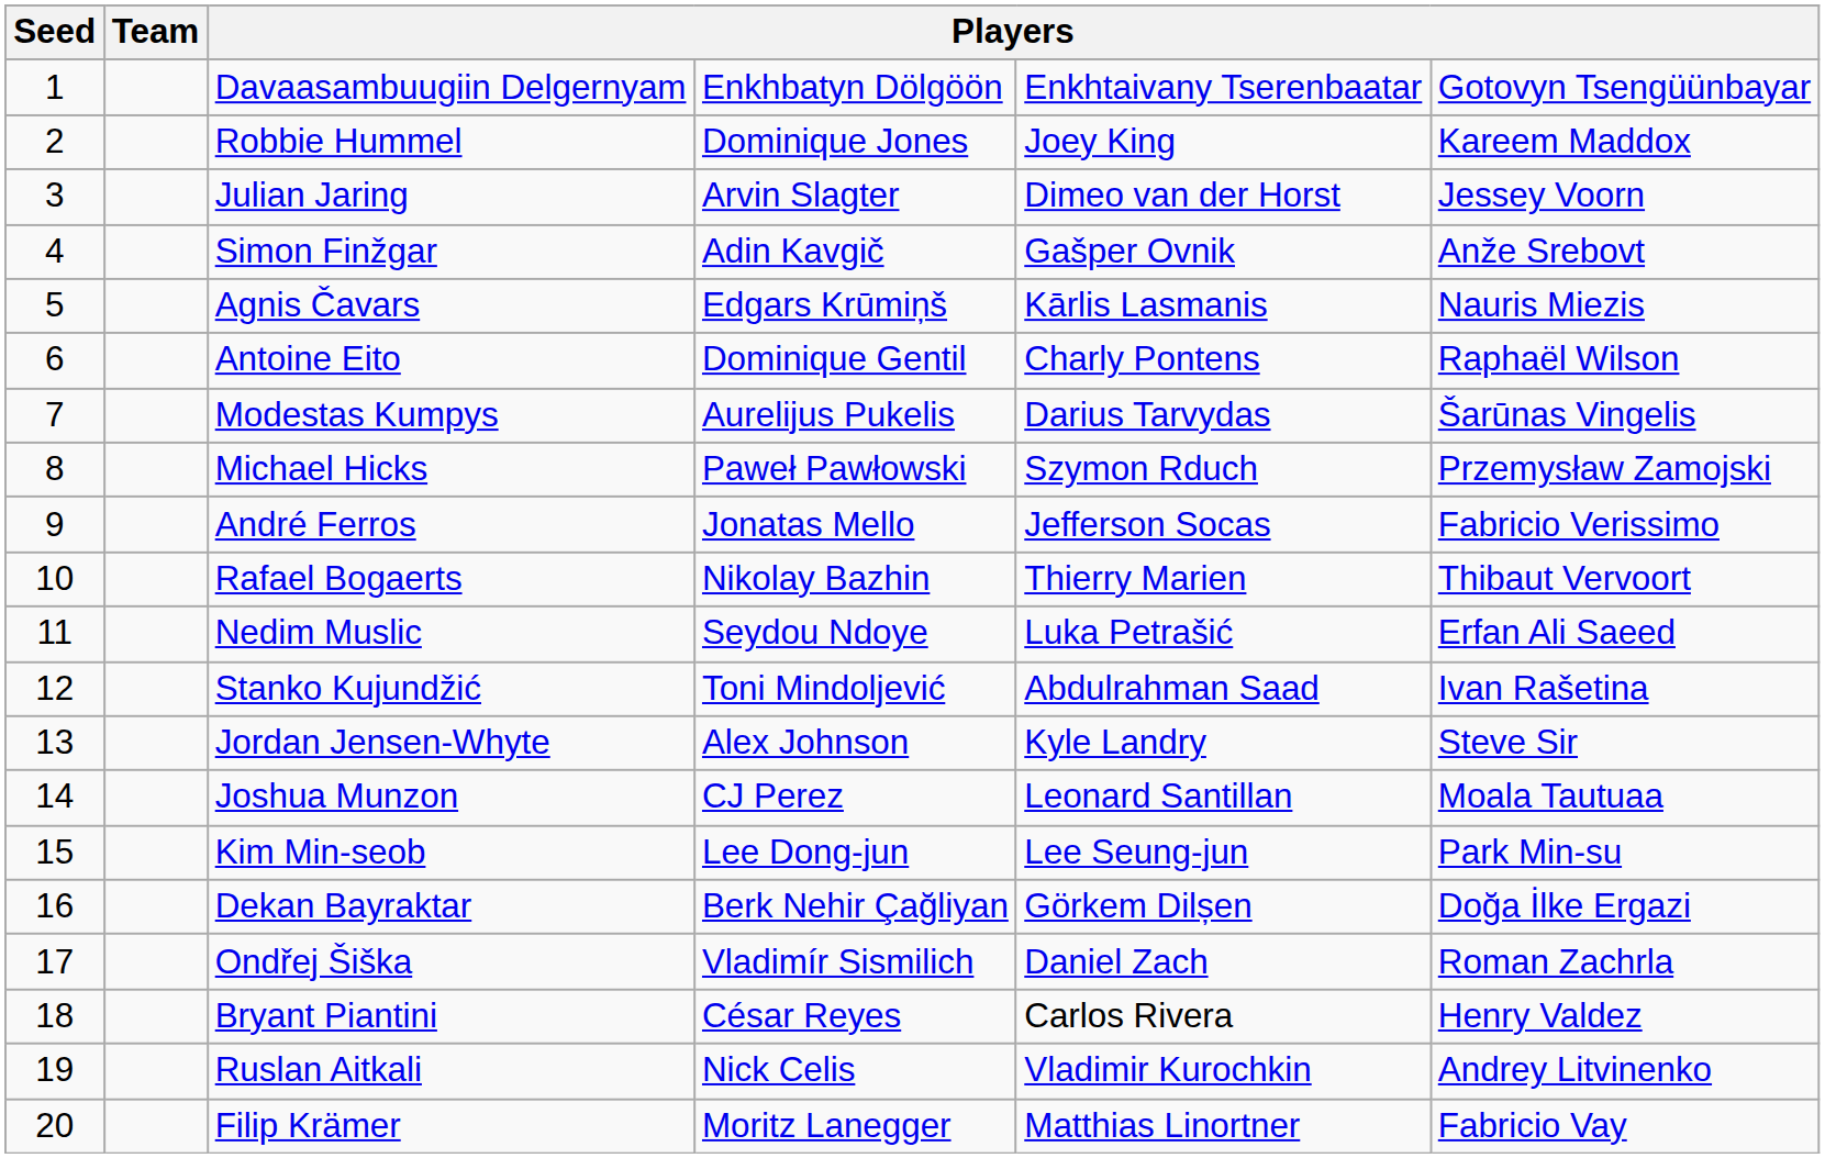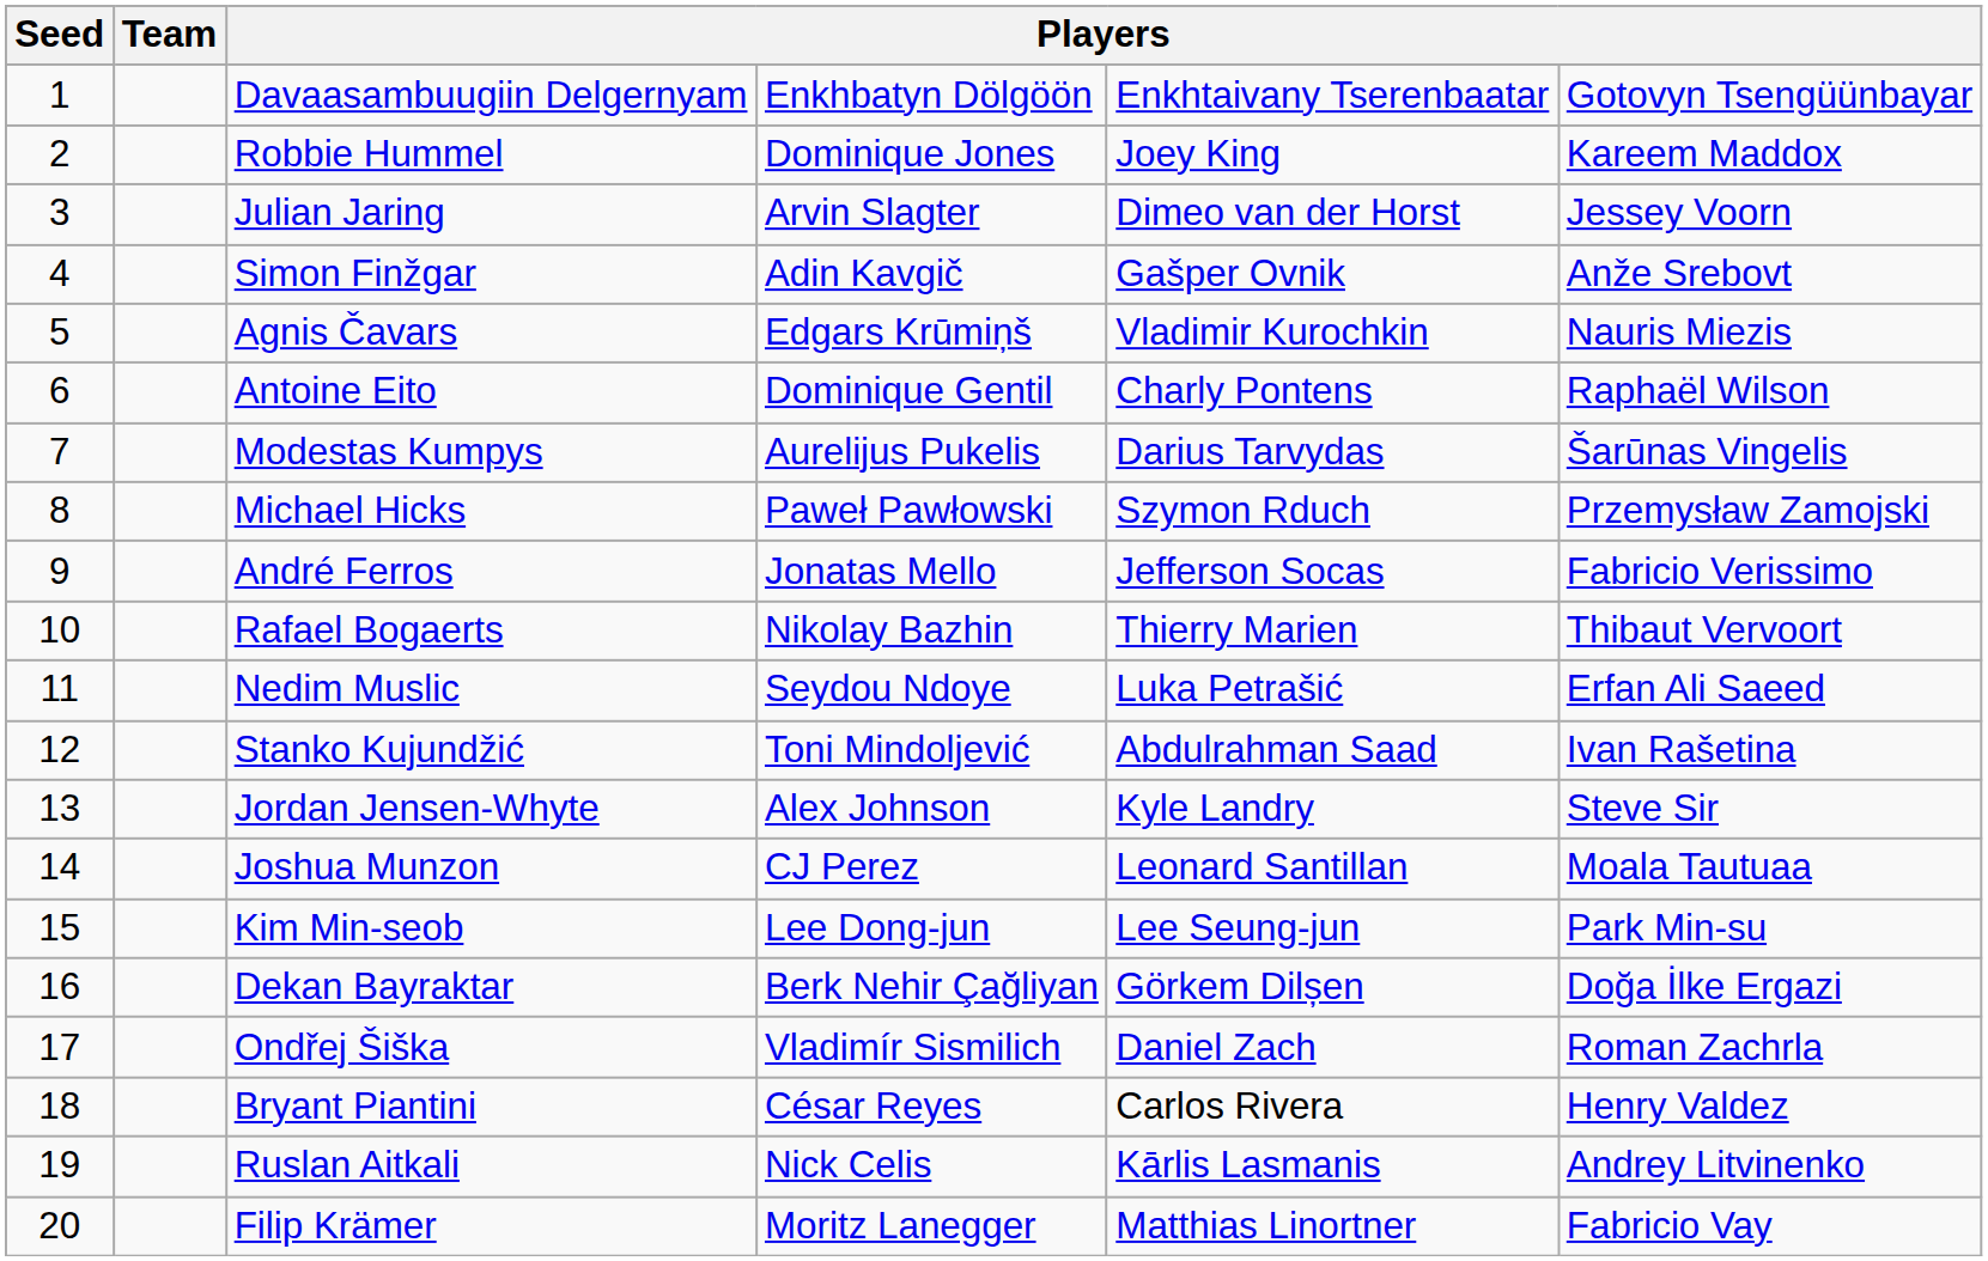 <table class="wikitable sortable">
 <tr>
 <th>Seed</th>
 <th>Team</th>
 <th colspan=4>Players</th>
 </tr>
 <tr>
 <td align=center>1</td>
 <td></td>
 <td><a href='#'>Davaasambuugiin Delgernyam</a></td>
 <td><a href='#'>Enkhbatyn Dölgöön</a></td>
 <td><a href='#'>Enkhtaivany Tserenbaatar</a></td>
 <td><a href='#'>Gotovyn Tsengüünbayar</a></td>
 </tr>
 <tr>
 <td align=center>2</td>
 <td></td>
 <td><a href='#'>Robbie Hummel</a></td>
 <td><a href='#'>Dominique Jones</a></td>
 <td><a href='#'>Joey King</a></td>
 <td><a href='#'>Kareem Maddox</a></td>
 </tr>
 <tr>
 <td align=center>3</td>
 <td></td>
 <td><a href='#'>Julian Jaring</a></td>
 <td><a href='#'>Arvin Slagter</a></td>
 <td><a href='#'>Dimeo van der Horst</a></td>
 <td><a href='#'>Jessey Voorn</a></td>
 </tr>
 <tr>
 <td align=center>4</td>
 <td></td>
 <td><a href='#'>Simon Finžgar</a></td>
 <td><a href='#'>Adin Kavgič</a></td>
 <td><a href='#'>Gašper Ovnik</a></td>
 <td><a href='#'>Anže Srebovt</a></td>
 </tr>
 <tr>
 <td align=center>5</td>
 <td></td>
 <td><a href='#'>Agnis Čavars</a></td>
 <td><a href='#'>Edgars Krūmiņš</a></td>
-<td><a href='#'>Kārlis Lasmanis</a></td>
+<td><a href='#'>Vladimir Kurochkin</a></td>
 <td><a href='#'>Nauris Miezis</a></td>
 </tr>
 <tr>
 <td align=center>6</td>
 <td></td>
 <td><a href='#'>Antoine Eito</a></td>
 <td><a href='#'>Dominique Gentil</a></td>
 <td><a href='#'>Charly Pontens</a></td>
 <td><a href='#'>Raphaël Wilson</a></td>
 </tr>
 <tr>
 <td align=center>7</td>
 <td></td>
 <td><a href='#'>Modestas Kumpys</a></td>
 <td><a href='#'>Aurelijus Pukelis</a></td>
 <td><a href='#'>Darius Tarvydas</a></td>
 <td><a href='#'>Šarūnas Vingelis</a></td>
 </tr>
 <tr>
 <td align=center>8</td>
 <td></td>
 <td><a href='#'>Michael Hicks</a></td>
 <td><a href='#'>Paweł Pawłowski</a></td>
 <td><a href='#'>Szymon Rduch</a></td>
 <td><a href='#'>Przemysław Zamojski</a></td>
 </tr>
 <tr>
 <td align=center>9</td>
 <td></td>
 <td><a href='#'>André Ferros</a></td>
 <td><a href='#'>Jonatas Mello</a></td>
 <td><a href='#'>Jefferson Socas</a></td>
 <td><a href='#'>Fabricio Verissimo</a></td>
 </tr>
 <tr>
 <td align=center>10</td>
 <td></td>
 <td><a href='#'>Rafael Bogaerts</a></td>
 <td><a href='#'>Nikolay Bazhin</a></td>
 <td><a href='#'>Thierry Marien</a></td>
 <td><a href='#'>Thibaut Vervoort</a></td>
 </tr>
 <tr>
 <td align=center>11</td>
 <td></td>
 <td><a href='#'>Nedim Muslic</a></td>
 <td><a href='#'>Seydou Ndoye</a></td>
 <td><a href='#'>Luka Petrašić</a></td>
 <td><a href='#'>Erfan Ali Saeed</a></td>
 </tr>
 <tr>
 <td align=center>12</td>
 <td></td>
 <td><a href='#'>Stanko Kujundžić</a></td>
 <td><a href='#'>Toni Mindoljević</a></td>
 <td><a href='#'>Abdulrahman Saad</a></td>
 <td><a href='#'>Ivan Rašetina</a></td>
 </tr>
 <tr>
 <td align=center>13</td>
 <td></td>
 <td><a href='#'>Jordan Jensen-Whyte</a></td>
 <td><a href='#'>Alex Johnson</a></td>
 <td><a href='#'>Kyle Landry</a></td>
 <td><a href='#'>Steve Sir</a></td>
 </tr>
 <tr>
 <td align=center>14</td>
 <td></td>
 <td><a href='#'>Joshua Munzon</a></td>
 <td><a href='#'>CJ Perez</a></td>
 <td><a href='#'>Leonard Santillan</a></td>
 <td><a href='#'>Moala Tautuaa</a></td>
 </tr>
 <tr>
 <td align=center>15</td>
 <td></td>
 <td><a href='#'>Kim Min-seob</a></td>
 <td><a href='#'>Lee Dong-jun</a></td>
 <td><a href='#'>Lee Seung-jun</a></td>
 <td><a href='#'>Park Min-su</a></td>
 </tr>
 <tr>
 <td align=center>16</td>
 <td></td>
 <td><a href='#'>Dekan Bayraktar</a></td>
 <td><a href='#'>Berk Nehir Çağliyan</a></td>
 <td><a href='#'>Görkem Dilșen</a></td>
 <td><a href='#'>Doğa İlke Ergazi</a></td>
 </tr>
 <tr>
 <td align=center>17</td>
 <td></td>
 <td><a href='#'>Ondřej Šiška</a></td>
 <td><a href='#'>Vladimír Sismilich</a></td>
 <td><a href='#'>Daniel Zach</a></td>
 <td><a href='#'>Roman Zachrla</a></td>
 </tr>
 <tr>
 <td align=center>18</td>
 <td></td>
 <td><a href='#'>Bryant Piantini</a></td>
 <td><a href='#'>César Reyes</a></td>
 <td>Carlos Rivera</td>
 <td><a href='#'>Henry Valdez</a></td>
 </tr>
 <tr>
 <td align=center>19</td>
 <td></td>
 <td><a href='#'>Ruslan Aitkali</a></td>
 <td><a href='#'>Nick Celis</a></td>
-<td><a href='#'>Vladimir Kurochkin</a></td>
+<td><a href='#'>Kārlis Lasmanis</a></td>
 <td><a href='#'>Andrey Litvinenko</a></td>
 </tr>
 <tr>
 <td align=center>20</td>
 <td></td>
 <td><a href='#'>Filip Krämer</a></td>
 <td><a href='#'>Moritz Lanegger</a></td>
 <td><a href='#'>Matthias Linortner</a></td>
 <td><a href='#'>Fabricio Vay</a></td>
 </tr>
 </table>
